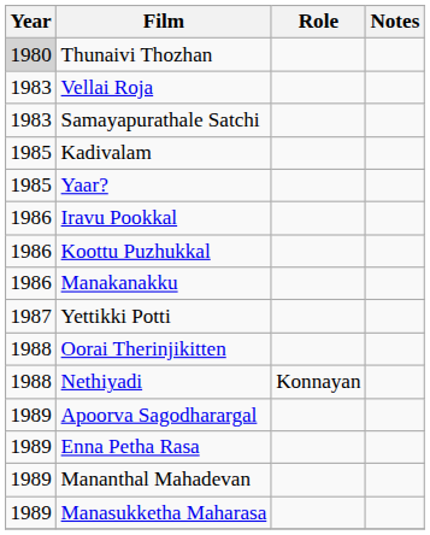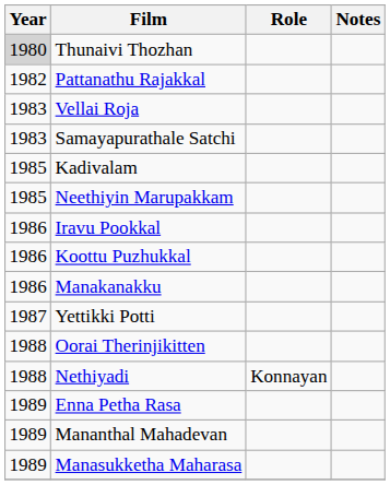 <table class="wikitable sortable">
 <tr>
 <th>Year</th>
 <th>Film</th>
 <th>Role</th>
 <th>Notes</th>
 </tr>
 <tr>
 <td style="background: lightgrey;">1980</td>
 <td>Thunaivi Thozhan</td>
+<td></td>
+<td></td>
+</tr>
+<tr>
+<td>1982</td>
+<td><a href='#'>Pattanathu Rajakkal</a></td>
 <td></td>
 <td></td>
 </tr>
 <tr>
 <td>1983</td>
 <td><a href='#'>Vellai Roja</a></td>
 <td></td>
 <td></td>
 </tr>
 <tr>
 <td>1983</td>
 <td>Samayapurathale Satchi</td>
 <td></td>
 <td></td>
 </tr>
 <tr>
 <td>1985</td>
 <td>Kadivalam</td>
 <td></td>
 <td></td>
 </tr>
 <tr>
 <td>1985</td>
-<td><a href='#'>Yaar?</a></td>
+<td><a href='#'>Neethiyin Marupakkam</a></td>
 <td></td>
 <td></td>
 </tr>
 <tr>
 <td>1986</td>
 <td><a href='#'>Iravu Pookkal</a></td>
 <td></td>
 <td></td>
 </tr>
 <tr>
 <td>1986</td>
 <td><a href='#'>Koottu Puzhukkal</a></td>
 <td></td>
 <td></td>
 </tr>
 <tr>
 <td>1986</td>
 <td><a href='#'>Manakanakku</a></td>
 <td></td>
 <td></td>
 </tr>
 <tr>
 <td>1987</td>
 <td>Yettikki Potti</td>
 <td></td>
 <td></td>
 </tr>
 <tr>
 <td>1988</td>
 <td><a href='#'>Oorai Therinjikitten</a></td>
 <td></td>
 <td></td>
 </tr>
 <tr>
 <td>1988</td>
 <td><a href='#'>Nethiyadi</a></td>
 <td>Konnayan</td>
 <td></td>
 </tr>
 <tr>
 <td>1989</td>
-<td><a href='#'>Apoorva Sagodharargal</a></td>
-<td></td>
-<td></td>
-</tr>
-<tr>
-<td>1989</td>
 <td><a href='#'>Enna Petha Rasa</a></td>
 <td></td>
 <td></td>
 </tr>
 <tr>
 <td>1989</td>
 <td>Mananthal Mahadevan</td>
 <td></td>
 <td></td>
 </tr>
 <tr>
 <td>1989</td>
 <td><a href='#'>Manasukketha Maharasa</a></td>
 <td></td>
 <td></td>
 </tr>
 <tr>
 </tr>
 </table>
